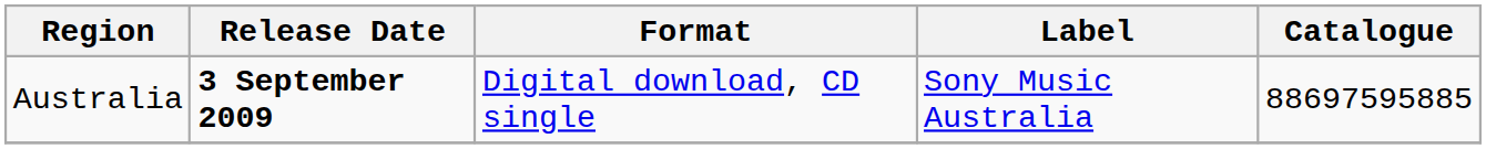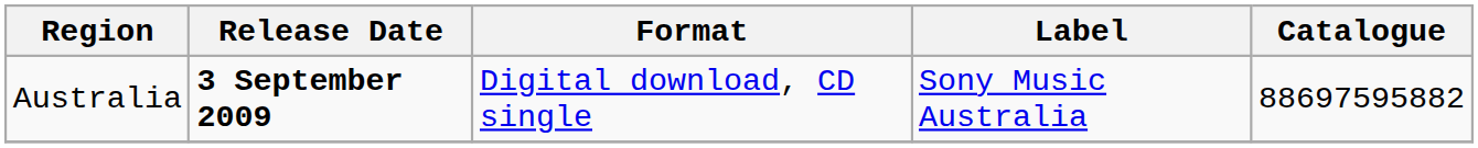 <table class="wikitable">
 <tr>
 <th>Region</th>
 <th>Release Date</th>
 <th>Format</th>
 <th>Label</th>
 <th>Catalogue</th>
 </tr>
 <tr>
 <td>Australia</td>
 <td><strong>3 September 2009</strong></td>
 <td><a href='#'>Digital download</a>, <a href='#'>CD single</a></td>
 <td><a href='#'>Sony Music Australia</a></td>
-<td>88697595885</td>
+<td>88697595882</td>
 </tr>
 <tr>
 </tr>
 </table>
